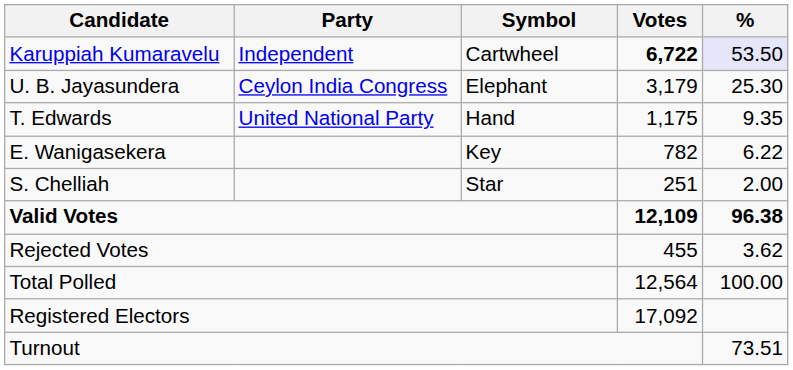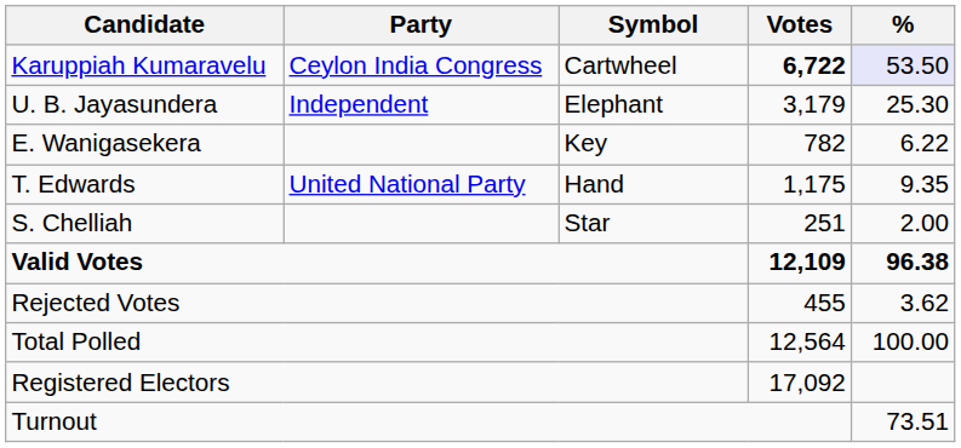 <table class="wikitable" border="1" style="text-align:right;">
 <tr>
 <th align=left width="180">Candidate</th>
 <th align=left width="180">Party</th>
 <th align=left width="120">Symbol</th>
 <th align=left width="60">Votes</th>
 <th align=left width="60">%</th>
 </tr>
 <tr>
 <td align=left><a href='#'>Karuppiah Kumaravelu</a></td>
-<td align=left><a href='#'>Independent</a></td>
+<td align=left><a href='#'>Ceylon India Congress</a></td>
 <td align=left>Cartwheel</td>
 <td align=right><strong>6,722</strong></td>
 <td align=right style="background: lavender;">53.50</td>
 </tr>
 <tr>
 <td align=left>U. B. Jayasundera</td>
-<td align=left><a href='#'>Ceylon India Congress</a></td>
+<td align=left><a href='#'>Independent</a></td>
 <td align=left>Elephant</td>
 <td align=right>3,179</td>
 <td align=right>25.30</td>
+</tr>
+<tr>
+<td align=left>E. Wanigasekera</td>
+<td align=left></td>
+<td align=left>Key</td>
+<td align=right>782</td>
+<td align=right>6.22</td>
 </tr>
 <tr>
 <td align=left>T. Edwards</td>
 <td align=left><a href='#'>United National Party</a></td>
 <td align=left>Hand</td>
 <td align=right>1,175</td>
 <td align=right>9.35</td>
-</tr>
-<tr>
-<td align=left>E. Wanigasekera</td>
-<td align=left></td>
-<td align=left>Key</td>
-<td align=right>782</td>
-<td align=right>6.22</td>
 </tr>
 <tr>
 <td align=left>S. Chelliah</td>
 <td align=left></td>
 <td align=left>Star</td>
 <td align=right>251</td>
 <td align=right>2.00</td>
 </tr>
 <tr>
 <td align=left colspan=3><strong>Valid Votes</strong></td>
 <td align=right><strong>12,109</strong></td>
 <td align=right><strong>96.38</strong></td>
 </tr>
 <tr>
 <td align=left colspan=3>Rejected Votes</td>
 <td align=right>455</td>
 <td align=right>3.62</td>
 </tr>
 <tr>
 <td align=left colspan=3>Total Polled</td>
 <td align=right>12,564</td>
 <td align=right>100.00</td>
 </tr>
 <tr>
 <td align=left colspan=3>Registered Electors</td>
 <td align=right>17,092</td>
 <td></td>
 </tr>
 <tr>
 <td align=left colspan=4>Turnout</td>
 <td align=right>73.51</td>
 </tr>
 </table>
